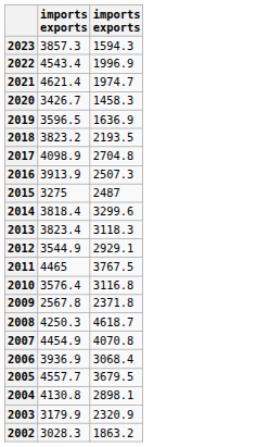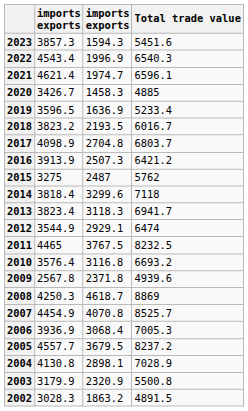 <table class="wikitable">
 <tr>
 <th></th>
 <th> imports<br> exports</th>
 <th> imports<br> exports</th>
+<th>Total trade value</th>
 </tr>
 <tr>
 <th>2023</th>
 <td>3857.3</td>
 <td>1594.3</td>
+<td>5451.6</td>
 </tr>
 <tr>
 <th>2022</th>
 <td>4543.4</td>
 <td>1996.9</td>
+<td>6540.3</td>
 </tr>
 <tr>
 <th>2021</th>
 <td>4621.4</td>
 <td>1974.7</td>
+<td>6596.1</td>
 </tr>
 <tr>
 <th>2020</th>
 <td>3426.7</td>
 <td>1458.3</td>
+<td>4885</td>
 </tr>
 <tr>
 <th>2019</th>
 <td>3596.5</td>
 <td>1636.9</td>
+<td>5233.4</td>
 </tr>
 <tr>
 <th>2018</th>
 <td>3823.2</td>
 <td>2193.5</td>
+<td>6016.7</td>
 </tr>
 <tr>
 <th>2017</th>
 <td>4098.9</td>
 <td>2704.8</td>
+<td>6803.7</td>
 </tr>
 <tr>
 <th>2016</th>
 <td>3913.9</td>
 <td>2507.3</td>
+<td>6421.2</td>
 </tr>
 <tr>
 <th>2015</th>
 <td>3275</td>
 <td>2487</td>
+<td>5762</td>
 </tr>
 <tr>
 <th>2014</th>
 <td>3818.4</td>
 <td>3299.6</td>
+<td>7118</td>
 </tr>
 <tr>
 <th>2013</th>
 <td>3823.4</td>
 <td>3118.3</td>
+<td>6941.7</td>
 </tr>
 <tr>
 <th>2012</th>
 <td>3544.9</td>
 <td>2929.1</td>
+<td>6474</td>
 </tr>
 <tr>
 <th>2011</th>
 <td>4465</td>
 <td>3767.5</td>
+<td>8232.5</td>
 </tr>
 <tr>
 <th>2010</th>
 <td>3576.4</td>
 <td>3116.8</td>
+<td>6693.2</td>
 </tr>
 <tr>
 <th>2009</th>
 <td>2567.8</td>
 <td>2371.8</td>
+<td>4939.6</td>
 </tr>
 <tr>
 <th>2008</th>
 <td>4250.3</td>
 <td>4618.7</td>
+<td>8869</td>
 </tr>
 <tr>
 <th>2007</th>
 <td>4454.9</td>
 <td>4070.8</td>
+<td>8525.7</td>
 </tr>
 <tr>
 <th>2006</th>
 <td>3936.9</td>
 <td>3068.4</td>
+<td>7005.3</td>
 </tr>
 <tr>
 <th>2005</th>
 <td>4557.7</td>
 <td>3679.5</td>
+<td>8237.2</td>
 </tr>
 <tr>
 <th>2004</th>
 <td>4130.8</td>
 <td>2898.1</td>
+<td>7028.9</td>
 </tr>
 <tr>
 <th>2003</th>
 <td>3179.9</td>
 <td>2320.9</td>
+<td>5500.8</td>
 </tr>
 <tr>
 <th>2002</th>
 <td>3028.3</td>
 <td>1863.2</td>
+<td>4891.5</td>
 </tr>
 </table>
